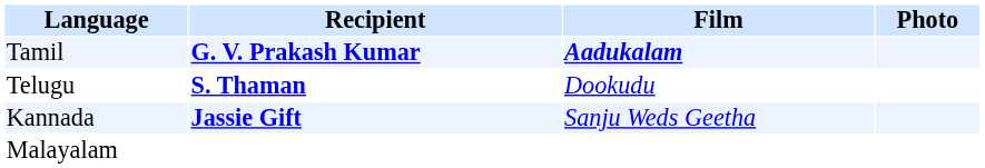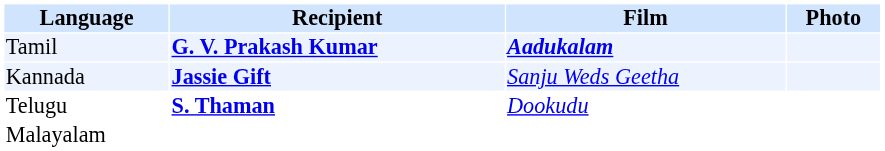 <table cellspacing="1" cellpadding="1" border="0" style="width:50%;">
 <tr style="background:#d1e4fd;">
 <th>Language</th>
 <th>Recipient</th>
 <th>Film</th>
 <th>Photo</th>
 </tr>
 <tr style="background:#edf3fe;">
 <td>Tamil</td>
 <td><strong><a href='#'>G. V. Prakash Kumar</a></strong></td>
 <td><strong><em><a href='#'>Aadukalam</a></em></strong></td>
 <td></td>
 </tr>
+<tr style="background:#edf3fe;">
+<td>Kannada</td>
+<td><strong><a href='#'>Jassie Gift</a></strong></td>
+<td><em><a href='#'>Sanju Weds Geetha</a></em></td>
+<td></td>
+</tr>
 <tr>
 <td>Telugu</td>
 <td><strong><a href='#'>S. Thaman</a></strong></td>
 <td><em><a href='#'>Dookudu</a></em></td>
-<td></td>
-</tr>
-<tr style="background:#edf3fe;">
-<td>Kannada</td>
-<td><strong><a href='#'>Jassie Gift</a></strong></td>
-<td><em><a href='#'>Sanju Weds Geetha</a></em></td>
 <td></td>
 </tr>
 <tr>
 <td>Malayalam</td>
 <td><strong></strong></td>
 <td><em></em></td>
 </tr>
 </table>
